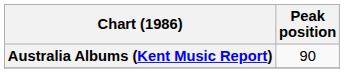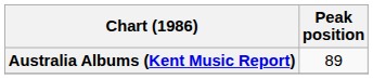 <table class="wikitable sortable plainrowheaders" style="text-align:center">
 <tr>
 <th scope="col">Chart (1986)</th>
 <th scope="col">Peak<br>position</th>
 </tr>
 <tr>
 <th scope="row">Australia Albums (<a href='#'>Kent Music Report</a>)</th>
-<td>90</td>
+<td>89</td>
 </tr>
 <tr>
 </tr>
 <tr>
 </tr>
 </table>
